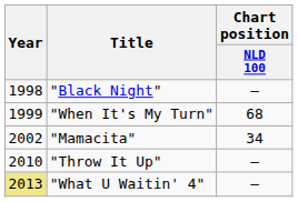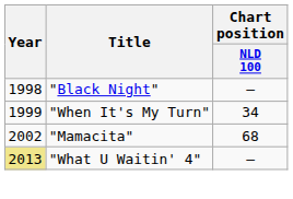 <table class="wikitable">
 <tr>
 <th rowspan="2">Year</th>
 <th rowspan="2">Title</th>
 <th colspan="1">Chart position</th>
 </tr>
 <tr>
 <th style="width:3em;font-size:85%"><a href='#'>NLD<br>100</a></th>
 </tr>
 <tr>
 <td>1998</td>
 <td>"<a href='#'>Black Night</a>"<br></td>
 <td align="center">—</td>
 </tr>
 <tr>
 <td>1999</td>
 <td>"When It's My Turn"<br></td>
-<td align="center">68</td>
+<td align="center">34</td>
 </tr>
 <tr>
 <td>2002</td>
 <td>"Mamacita"<br></td>
-<td align="center">34</td>
-</tr>
-<tr>
-<td>2010</td>
-<td>"Throw It Up"<br></td>
-<td align="center">—</td>
+<td align="center">68</td>
 </tr>
 <tr>
 <td style="background: khaki;">2013</td>
 <td>"What U Waitin' 4"<br></td>
 <td align="center">—</td>
 </tr>
 </table>
